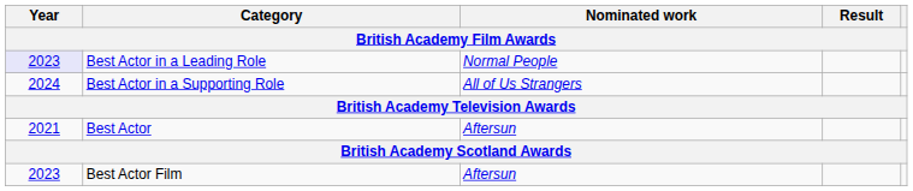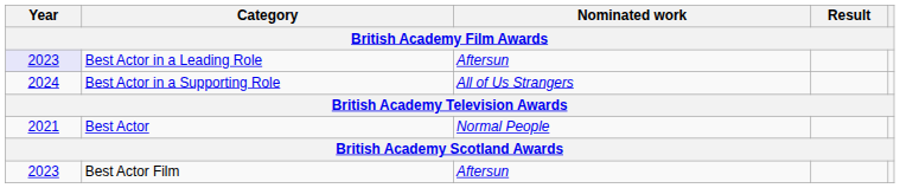 <table class=wikitable>
 <tr>
 <th scope="col" style="width:5em;">Year</th>
 <th scope="col" style="width:26em;">Category</th>
 <th scope="col" style="width:25em;">Nominated work</th>
 <th scope="col" style="width:5em;">Result</th>
 <th></th>
 </tr>
 <tr>
 <th colspan="5" style="text-align:center;"><strong><a href='#'>British Academy Film Awards</a></strong></th>
 </tr>
 <tr>
 <td style="background: lavender; text-align:center;"><a href='#'>2023</a></td>
 <td><a href='#'>Best Actor in a Leading Role</a></td>
-<td><em><a href='#'>Normal People</a></em></td>
+<td><em><a href='#'>Aftersun</a></em></td>
 <td></td>
 <td style="text-align:center;"></td>
 </tr>
 <tr>
 <td style="text-align:center;"><a href='#'>2024</a></td>
 <td><a href='#'>Best Actor in a Supporting Role</a></td>
 <td><em><a href='#'>All of Us Strangers</a></em></td>
 <td></td>
 <td style="text-align:center;"></td>
 </tr>
 <tr>
 <th colspan="5" style="text-align:center;"><strong><a href='#'>British Academy Television Awards</a></strong></th>
 </tr>
 <tr>
 <td style="text-align:center;"><a href='#'>2021</a></td>
 <td><a href='#'>Best Actor</a></td>
-<td><em><a href='#'>Aftersun</a></em></td>
+<td><em><a href='#'>Normal People</a></em></td>
 <td></td>
 <td style="text-align:center;"></td>
 </tr>
 <tr>
 <th colspan="5" style="text-align:center;"><strong><a href='#'>British Academy Scotland Awards</a></strong></th>
 </tr>
 <tr>
 <td style="text-align:center;"><a href='#'>2023</a></td>
 <td>Best Actor Film</td>
 <td><em><a href='#'>Aftersun</a></em></td>
 <td></td>
 <td style="text-align:center;"></td>
 </tr>
 </table>
